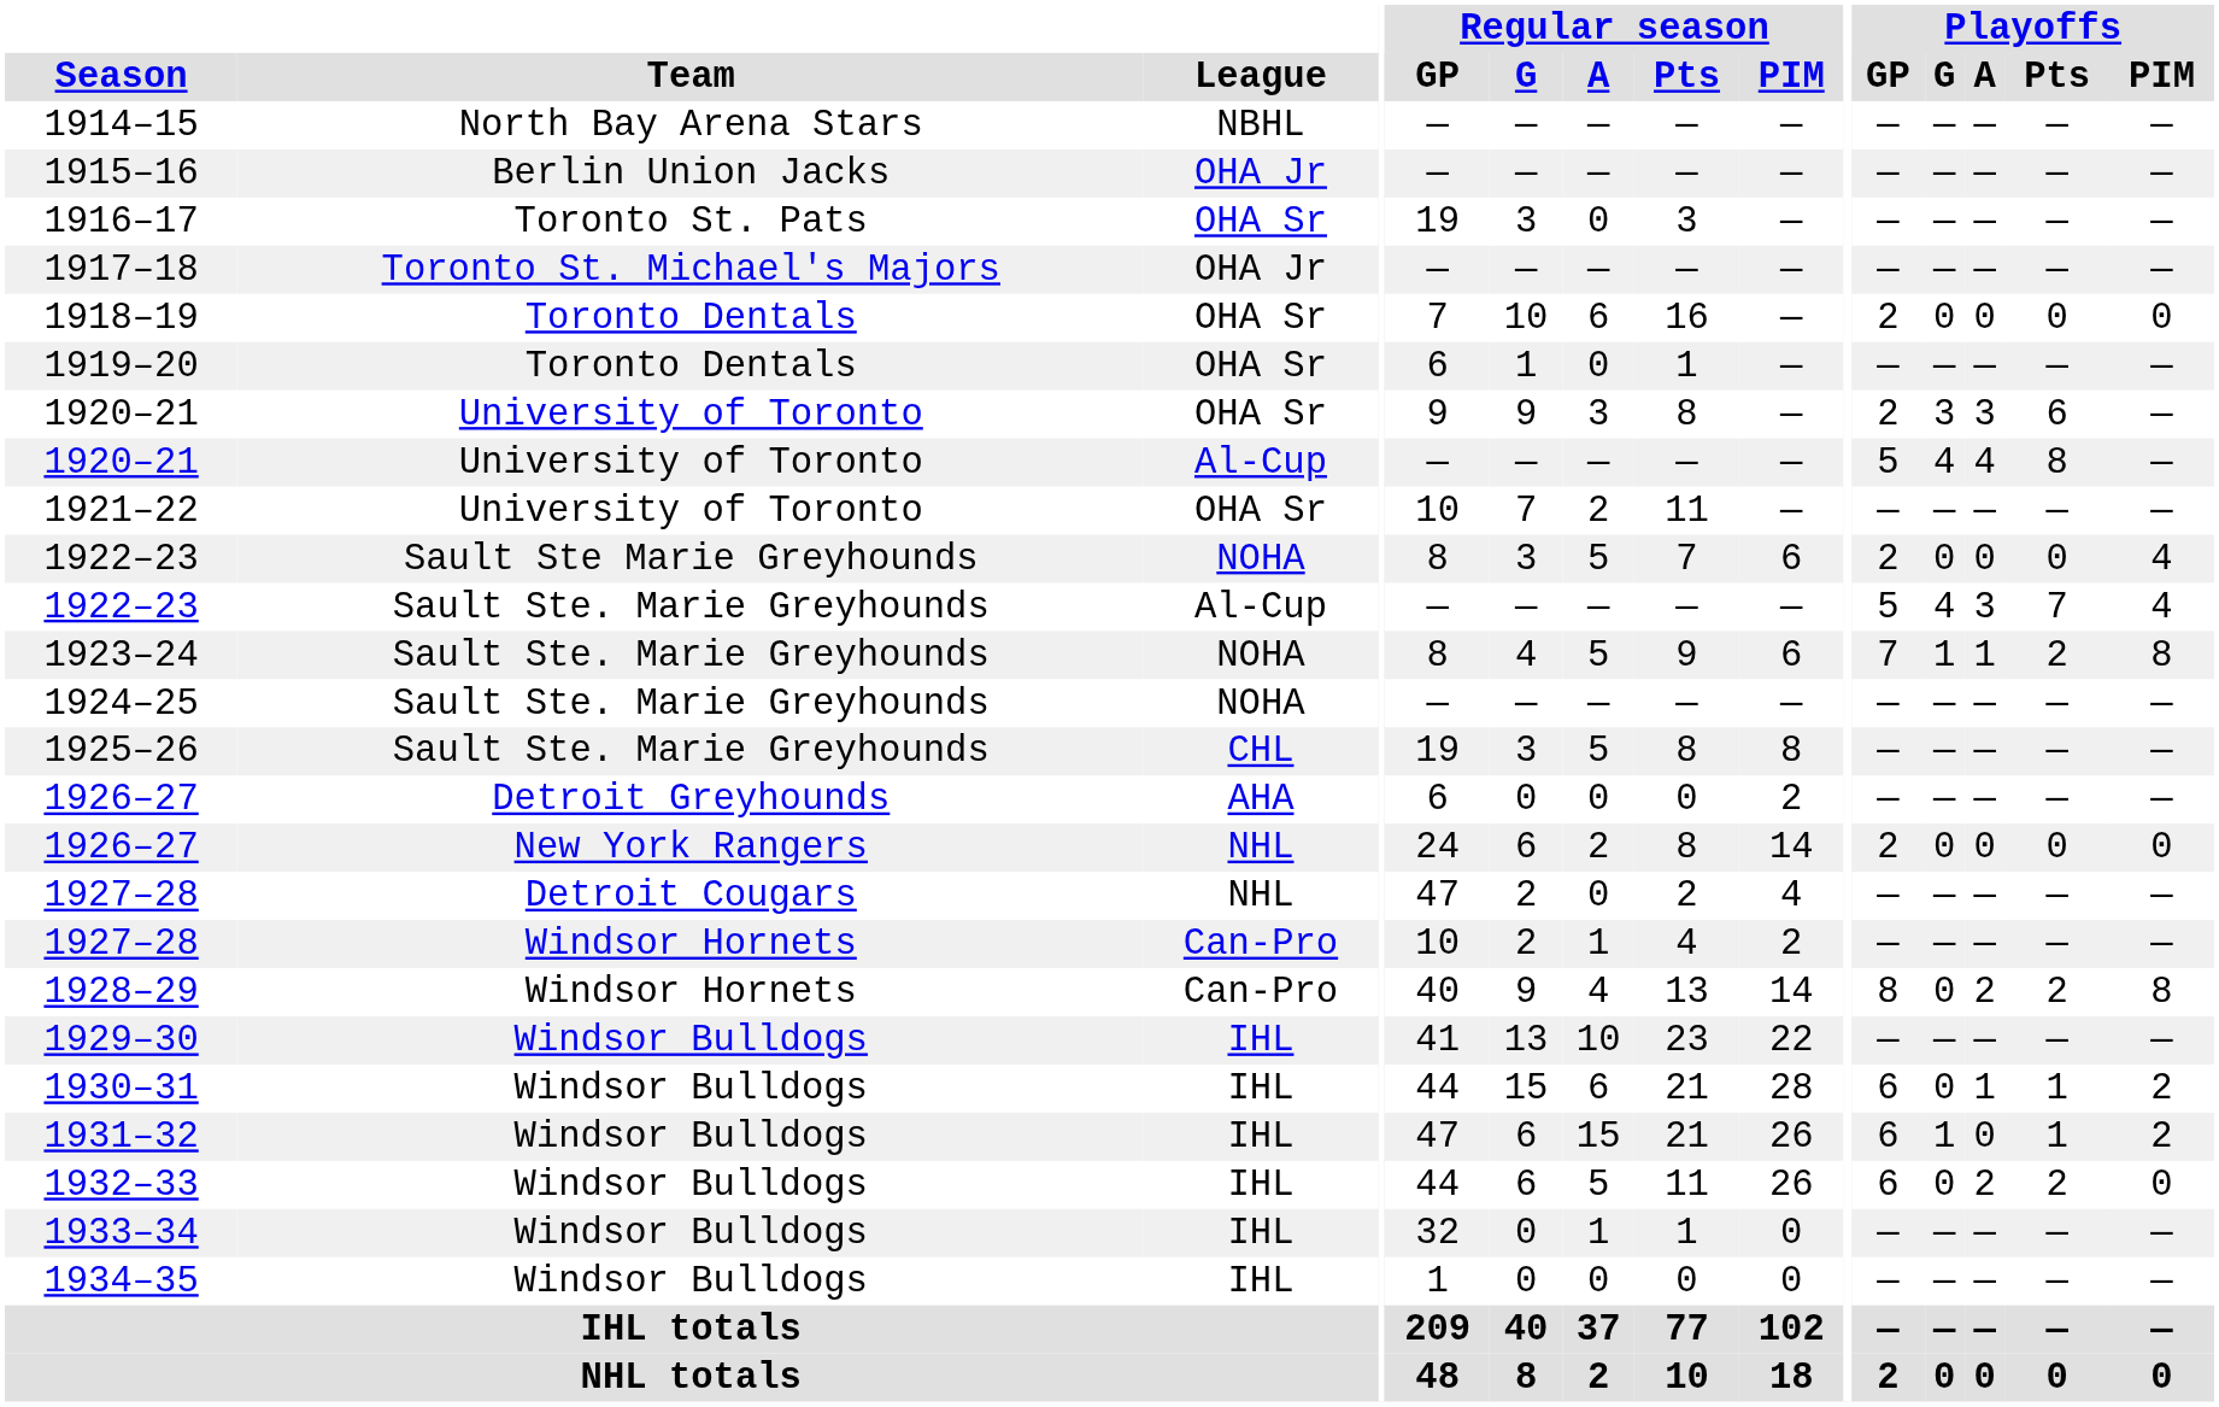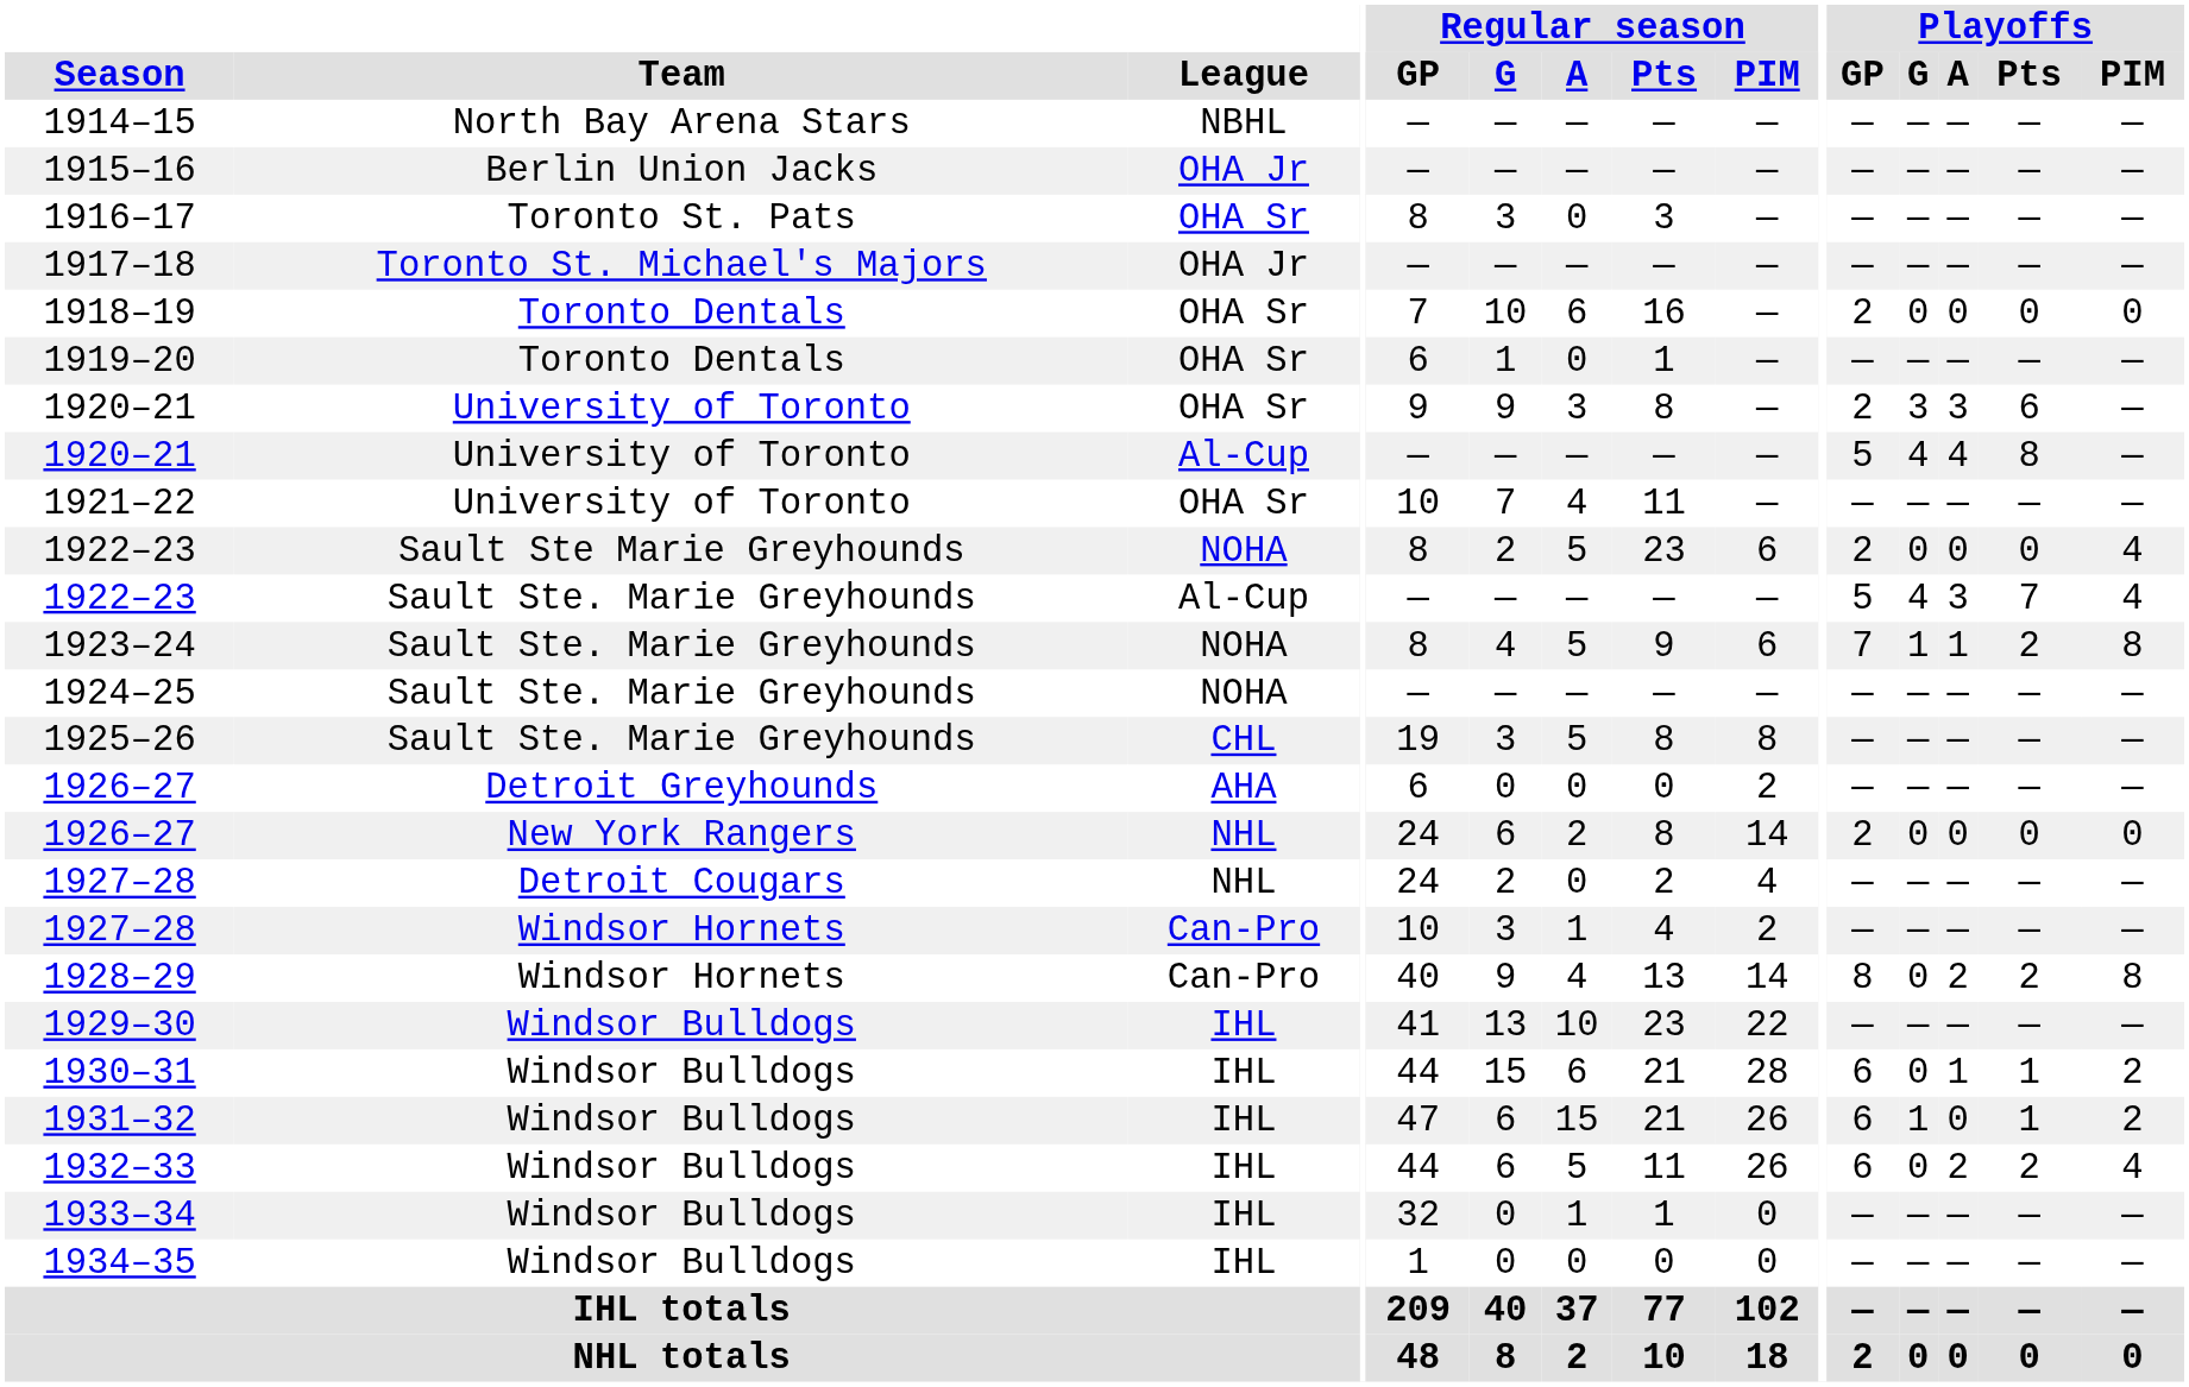 <table border="0" cellpadding="1" cellspacing="0" style="text-align:center; width:60em">
 <tr bgcolor="#e0e0e0">
 <th colspan="3" bgcolor="#ffffff"></th>
 <th rowspan="100" bgcolor="#ffffff"></th>
 <th colspan="5"><a href='#'>Regular season</a></th>
 <th rowspan="100" bgcolor="#ffffff"></th>
 <th colspan="5"><a href='#'>Playoffs</a></th>
 </tr>
 <tr bgcolor="#e0e0e0">
 <th><a href='#'>Season</a></th>
 <th>Team</th>
 <th>League</th>
 <th>GP</th>
 <th><a href='#'>G</a></th>
 <th><a href='#'>A</a></th>
 <th><a href='#'>Pts</a></th>
 <th><a href='#'>PIM</a></th>
 <th>GP</th>
 <th>G</th>
 <th>A</th>
 <th>Pts</th>
 <th>PIM</th>
 </tr>
 <tr>
 <td>1914–15</td>
 <td>North Bay Arena Stars</td>
 <td>NBHL</td>
 <td>—</td>
 <td>—</td>
 <td>—</td>
 <td>—</td>
 <td>—</td>
 <td>—</td>
 <td>—</td>
 <td>—</td>
 <td>—</td>
 <td>—</td>
 </tr>
 <tr bgcolor="#f0f0f0">
 <td>1915–16</td>
 <td>Berlin Union Jacks</td>
 <td><a href='#'>OHA Jr</a></td>
 <td>—</td>
 <td>—</td>
 <td>—</td>
 <td>—</td>
 <td>—</td>
 <td>—</td>
 <td>—</td>
 <td>—</td>
 <td>—</td>
 <td>—</td>
 </tr>
 <tr>
 <td>1916–17</td>
 <td>Toronto St. Pats</td>
 <td><a href='#'>OHA Sr</a></td>
-<td>19</td>
+<td>8</td>
 <td>3</td>
 <td>0</td>
 <td>3</td>
 <td>—</td>
 <td>—</td>
 <td>—</td>
 <td>—</td>
 <td>—</td>
 <td>—</td>
 </tr>
 <tr bgcolor="#f0f0f0">
 <td>1917–18</td>
 <td><a href='#'>Toronto St. Michael's Majors</a></td>
 <td>OHA Jr</td>
 <td>—</td>
 <td>—</td>
 <td>—</td>
 <td>—</td>
 <td>—</td>
 <td>—</td>
 <td>—</td>
 <td>—</td>
 <td>—</td>
 <td>—</td>
 </tr>
 <tr>
 <td>1918–19</td>
 <td><a href='#'>Toronto Dentals</a></td>
 <td>OHA Sr</td>
 <td>7</td>
 <td>10</td>
 <td>6</td>
 <td>16</td>
 <td>—</td>
 <td>2</td>
 <td>0</td>
 <td>0</td>
 <td>0</td>
 <td>0</td>
 </tr>
 <tr bgcolor="#f0f0f0">
 <td>1919–20</td>
 <td>Toronto Dentals</td>
 <td>OHA Sr</td>
 <td>6</td>
 <td>1</td>
 <td>0</td>
 <td>1</td>
 <td>—</td>
 <td>—</td>
 <td>—</td>
 <td>—</td>
 <td>—</td>
 <td>—</td>
 </tr>
 <tr>
 <td>1920–21</td>
 <td><a href='#'>University of Toronto</a></td>
 <td>OHA Sr</td>
 <td>9</td>
 <td>9</td>
 <td>3</td>
 <td>8</td>
 <td>—</td>
 <td>2</td>
 <td>3</td>
 <td>3</td>
 <td>6</td>
 <td>—</td>
 </tr>
 <tr bgcolor="#f0f0f0">
 <td><a href='#'>1920–21</a></td>
 <td>University of Toronto</td>
 <td><a href='#'>Al-Cup</a></td>
 <td>—</td>
 <td>—</td>
 <td>—</td>
 <td>—</td>
 <td>—</td>
 <td>5</td>
 <td>4</td>
 <td>4</td>
 <td>8</td>
 <td>—</td>
 </tr>
 <tr>
 <td>1921–22</td>
 <td>University of Toronto</td>
 <td>OHA Sr</td>
 <td>10</td>
 <td>7</td>
-<td>2</td>
+<td>4</td>
 <td>11</td>
 <td>—</td>
 <td>—</td>
 <td>—</td>
 <td>—</td>
 <td>—</td>
 <td>—</td>
 </tr>
 <tr bgcolor="#f0f0f0">
 <td>1922–23</td>
 <td>Sault Ste Marie Greyhounds</td>
 <td><a href='#'>NOHA</a></td>
 <td>8</td>
-<td>3</td>
+<td>2</td>
 <td>5</td>
-<td>7</td>
+<td>23</td>
 <td>6</td>
 <td>2</td>
 <td>0</td>
 <td>0</td>
 <td>0</td>
 <td>4</td>
 </tr>
 <tr>
 <td><a href='#'>1922–23</a></td>
 <td>Sault Ste. Marie Greyhounds</td>
 <td>Al-Cup</td>
 <td>—</td>
 <td>—</td>
 <td>—</td>
 <td>—</td>
 <td>—</td>
 <td>5</td>
 <td>4</td>
 <td>3</td>
 <td>7</td>
 <td>4</td>
 </tr>
 <tr bgcolor="#f0f0f0">
 <td>1923–24</td>
 <td>Sault Ste. Marie Greyhounds</td>
 <td>NOHA</td>
 <td>8</td>
 <td>4</td>
 <td>5</td>
 <td>9</td>
 <td>6</td>
 <td>7</td>
 <td>1</td>
 <td>1</td>
 <td>2</td>
 <td>8</td>
 </tr>
 <tr>
 <td>1924–25</td>
 <td>Sault Ste. Marie Greyhounds</td>
 <td>NOHA</td>
 <td>—</td>
 <td>—</td>
 <td>—</td>
 <td>—</td>
 <td>—</td>
 <td>—</td>
 <td>—</td>
 <td>—</td>
 <td>—</td>
 <td>—</td>
 </tr>
 <tr bgcolor="#f0f0f0">
 <td>1925–26</td>
 <td>Sault Ste. Marie Greyhounds</td>
 <td><a href='#'>CHL</a></td>
 <td>19</td>
 <td>3</td>
 <td>5</td>
 <td>8</td>
 <td>8</td>
 <td>—</td>
 <td>—</td>
 <td>—</td>
 <td>—</td>
 <td>—</td>
 </tr>
 <tr>
 <td><a href='#'>1926–27</a></td>
 <td><a href='#'>Detroit Greyhounds</a></td>
 <td><a href='#'>AHA</a></td>
 <td>6</td>
 <td>0</td>
 <td>0</td>
 <td>0</td>
 <td>2</td>
 <td>—</td>
 <td>—</td>
 <td>—</td>
 <td>—</td>
 <td>—</td>
 </tr>
 <tr bgcolor="#f0f0f0">
 <td><a href='#'>1926–27</a></td>
 <td><a href='#'>New York Rangers</a></td>
 <td><a href='#'>NHL</a></td>
 <td>24</td>
 <td>6</td>
 <td>2</td>
 <td>8</td>
 <td>14</td>
 <td>2</td>
 <td>0</td>
 <td>0</td>
 <td>0</td>
 <td>0</td>
 </tr>
 <tr>
 <td><a href='#'>1927–28</a></td>
 <td><a href='#'>Detroit Cougars</a></td>
 <td>NHL</td>
-<td>47</td>
+<td>24</td>
 <td>2</td>
 <td>0</td>
 <td>2</td>
 <td>4</td>
 <td>—</td>
 <td>—</td>
 <td>—</td>
 <td>—</td>
 <td>—</td>
 </tr>
 <tr bgcolor="#f0f0f0">
 <td><a href='#'>1927–28</a></td>
 <td><a href='#'>Windsor Hornets</a></td>
 <td><a href='#'>Can-Pro</a></td>
 <td>10</td>
-<td>2</td>
+<td>3</td>
 <td>1</td>
 <td>4</td>
 <td>2</td>
 <td>—</td>
 <td>—</td>
 <td>—</td>
 <td>—</td>
 <td>—</td>
 </tr>
 <tr>
 <td><a href='#'>1928–29</a></td>
 <td>Windsor Hornets</td>
 <td>Can-Pro</td>
 <td>40</td>
 <td>9</td>
 <td>4</td>
 <td>13</td>
 <td>14</td>
 <td>8</td>
 <td>0</td>
 <td>2</td>
 <td>2</td>
 <td>8</td>
 </tr>
 <tr bgcolor="#f0f0f0">
 <td><a href='#'>1929–30</a></td>
 <td><a href='#'>Windsor Bulldogs</a></td>
 <td><a href='#'>IHL</a></td>
 <td>41</td>
 <td>13</td>
 <td>10</td>
 <td>23</td>
 <td>22</td>
 <td>—</td>
 <td>—</td>
 <td>—</td>
 <td>—</td>
 <td>—</td>
 </tr>
 <tr>
 <td><a href='#'>1930–31</a></td>
 <td>Windsor Bulldogs</td>
 <td>IHL</td>
 <td>44</td>
 <td>15</td>
 <td>6</td>
 <td>21</td>
 <td>28</td>
 <td>6</td>
 <td>0</td>
 <td>1</td>
 <td>1</td>
 <td>2</td>
 </tr>
 <tr bgcolor="#f0f0f0">
 <td><a href='#'>1931–32</a></td>
 <td>Windsor Bulldogs</td>
 <td>IHL</td>
 <td>47</td>
 <td>6</td>
 <td>15</td>
 <td>21</td>
 <td>26</td>
 <td>6</td>
 <td>1</td>
 <td>0</td>
 <td>1</td>
 <td>2</td>
 </tr>
 <tr>
 <td><a href='#'>1932–33</a></td>
 <td>Windsor Bulldogs</td>
 <td>IHL</td>
 <td>44</td>
 <td>6</td>
 <td>5</td>
 <td>11</td>
 <td>26</td>
 <td>6</td>
 <td>0</td>
 <td>2</td>
 <td>2</td>
-<td>0</td>
+<td>4</td>
 </tr>
 <tr bgcolor="#f0f0f0">
 <td><a href='#'>1933–34</a></td>
 <td>Windsor Bulldogs</td>
 <td>IHL</td>
 <td>32</td>
 <td>0</td>
 <td>1</td>
 <td>1</td>
 <td>0</td>
 <td>—</td>
 <td>—</td>
 <td>—</td>
 <td>—</td>
 <td>—</td>
 </tr>
 <tr>
 <td><a href='#'>1934–35</a></td>
 <td>Windsor Bulldogs</td>
 <td>IHL</td>
 <td>1</td>
 <td>0</td>
 <td>0</td>
 <td>0</td>
 <td>0</td>
 <td>—</td>
 <td>—</td>
 <td>—</td>
 <td>—</td>
 <td>—</td>
 </tr>
 <tr bgcolor="#e0e0e0">
 <th colspan="3">IHL totals</th>
 <th>209</th>
 <th>40</th>
 <th>37</th>
 <th>77</th>
 <th>102</th>
 <th>—</th>
 <th>—</th>
 <th>—</th>
 <th>—</th>
 <th>—</th>
 </tr>
 <tr bgcolor="#e0e0e0">
 <th colspan="3">NHL totals</th>
 <th>48</th>
 <th>8</th>
 <th>2</th>
 <th>10</th>
 <th>18</th>
 <th>2</th>
 <th>0</th>
 <th>0</th>
 <th>0</th>
 <th>0</th>
 </tr>
 </table>
